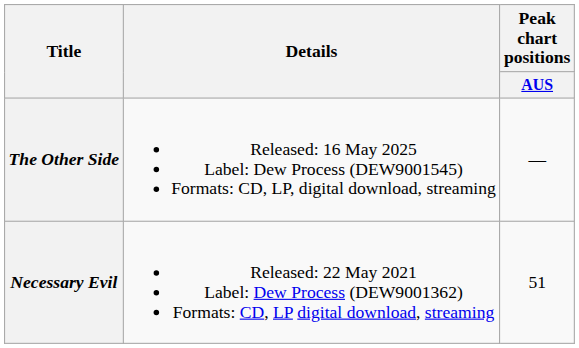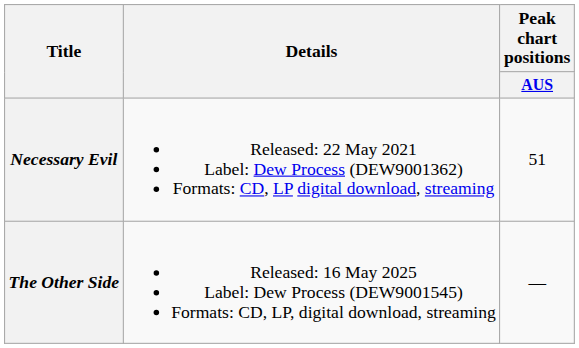 <table class="wikitable plainrowheaders" style="text-align:center;">
 <tr>
 <th scope="col" rowspan="2">Title</th>
 <th scope="col" rowspan="2">Details</th>
 <th scope="col">Peak chart positions</th>
 </tr>
 <tr>
 <th scope="col" style="width:3em;font-size:90%;"><a href='#'>AUS</a><br></th>
 </tr>
 <tr>
+<th scope="row"><em>Necessary Evil</em></th>
+<td><br><ul><li>Released: 22 May 2021</li><li>Label: <a href='#'>Dew Process</a> (DEW9001362)</li><li>Formats: <a href='#'>CD</a>, <a href='#'>LP</a> <a href='#'>digital download</a>, <a href='#'>streaming</a></li></ul></td>
+<td>51</td>
+</tr>
+<tr>
 <th scope="row"><em>The Other Side</em></th>
 <td><br><ul><li>Released: 16 May 2025</li><li>Label: Dew Process (DEW9001545)</li><li>Formats: CD, LP, digital download, streaming</li></ul></td>
 <td>—</td>
 </tr>
-<tr>
-<th scope="row"><em>Necessary Evil</em></th>
-<td><br><ul><li>Released: 22 May 2021</li><li>Label: <a href='#'>Dew Process</a> (DEW9001362)</li><li>Formats: <a href='#'>CD</a>, <a href='#'>LP</a> <a href='#'>digital download</a>, <a href='#'>streaming</a></li></ul></td>
-<td>51</td>
-</tr>
 </table>
